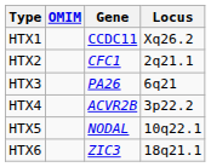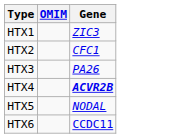 <table class="wikitable">
 <tr>
 <th>Type</th>
 <th><a href='#'>OMIM</a></th>
 <th>Gene</th>
-<th>Locus</th>
 </tr>
 <tr>
 <td>HTX1</td>
 <td></td>
-<td><a href='#'>CCDC11</a></td>
-<td>Xq26.2</td>
+<td><em><a href='#'>ZIC3</a></em></td>
 </tr>
 <tr>
 <td>HTX2</td>
 <td></td>
 <td><em><a href='#'>CFC1</a></em></td>
-<td>2q21.1</td>
 </tr>
 <tr>
 <td>HTX3</td>
 <td></td>
 <td><em><a href='#'>PA26</a></em></td>
-<td>6q21</td>
 </tr>
 <tr>
 <td>HTX4</td>
 <td></td>
-<td><em><a href='#'>ACVR2B</a></em></td>
-<td>3p22.2</td>
+<td><strong><em><a href='#'>ACVR2B</a></em></strong></td>
 </tr>
 <tr>
 <td>HTX5</td>
 <td></td>
 <td><em><a href='#'>NODAL</a></em></td>
-<td>10q22.1</td>
 </tr>
 <tr>
 <td>HTX6</td>
 <td></td>
-<td><em><a href='#'>ZIC3</a></em></td>
-<td>18q21.1</td>
+<td><a href='#'>CCDC11</a></td>
 </tr>
 </table>
